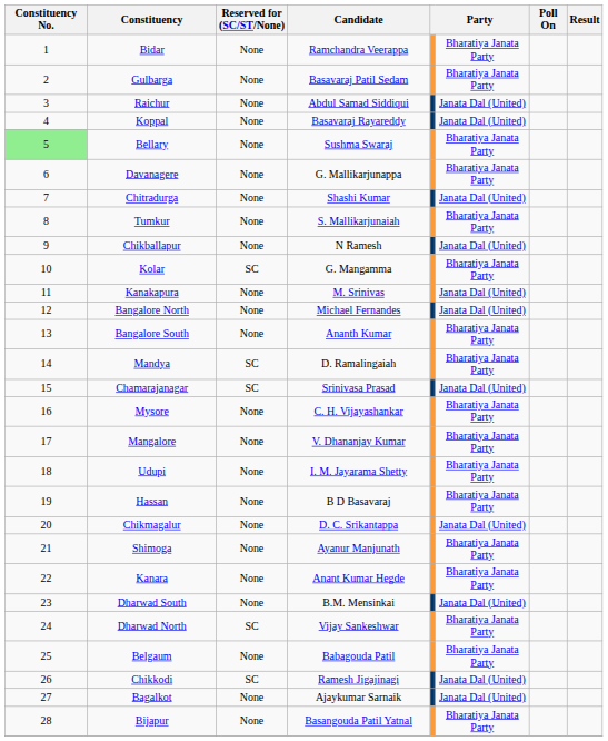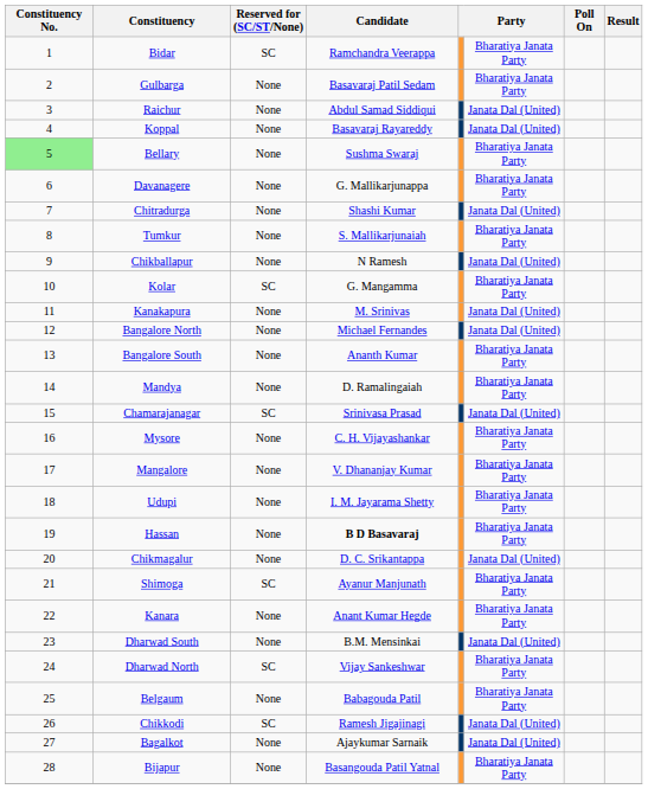 <table class="wikitable sortable" style="text-align:center">
 <tr>
 <th>Constituency No.</th>
 <th style="width:180px;">Constituency</th>
 <th>Reserved for<br>(<a href='#'>SC/ST</a>/None)</th>
 <th style="width:200px;">Candidate</th>
 <th colspan="2">Party</th>
 <th>Poll On</th>
 <th>Result</th>
 </tr>
 <tr>
 <td>1</td>
 <td><a href='#'>Bidar</a></td>
-<td>None</td>
+<td>SC</td>
 <td><a href='#'>Ramchandra Veerappa</a></td>
 <td bgcolor=#FF9933></td>
 <td><a href='#'>Bharatiya Janata Party</a></td>
 <td></td>
 <td></td>
 </tr>
 <tr>
 <td>2</td>
 <td><a href='#'>Gulbarga</a></td>
 <td>None</td>
 <td><a href='#'>Basavaraj Patil Sedam</a></td>
 <td bgcolor=#FF9933></td>
 <td><a href='#'>Bharatiya Janata Party</a></td>
 <td></td>
 <td></td>
 </tr>
 <tr>
 <td>3</td>
 <td><a href='#'>Raichur</a></td>
 <td>None</td>
 <td><a href='#'>Abdul Samad Siddiqui</a></td>
 <td bgcolor=#003366></td>
 <td><a href='#'>Janata Dal (United)</a></td>
 <td></td>
 <td></td>
 </tr>
 <tr>
 <td>4</td>
 <td><a href='#'>Koppal</a></td>
 <td>None</td>
 <td><a href='#'>Basavaraj Rayareddy</a></td>
 <td bgcolor=#003366></td>
 <td><a href='#'>Janata Dal (United)</a></td>
 <td></td>
 <td></td>
 </tr>
 <tr>
 <td style="background: lightgreen;">5</td>
 <td><a href='#'>Bellary</a></td>
 <td>None</td>
 <td><a href='#'>Sushma Swaraj</a></td>
 <td bgcolor=#FF9933></td>
 <td><a href='#'>Bharatiya Janata Party</a></td>
 <td></td>
 <td></td>
 </tr>
 <tr>
 <td>6</td>
 <td><a href='#'>Davanagere</a></td>
 <td>None</td>
 <td>G. Mallikarjunappa</td>
 <td bgcolor=#FF9933></td>
 <td><a href='#'>Bharatiya Janata Party</a></td>
 <td></td>
 <td></td>
 </tr>
 <tr>
 <td>7</td>
 <td><a href='#'>Chitradurga</a></td>
 <td>None</td>
 <td><a href='#'>Shashi Kumar</a></td>
 <td bgcolor=#003366></td>
 <td><a href='#'>Janata Dal (United)</a></td>
 <td></td>
 <td></td>
 </tr>
 <tr>
 <td>8</td>
 <td><a href='#'>Tumkur</a></td>
 <td>None</td>
 <td><a href='#'>S. Mallikarjunaiah</a></td>
 <td bgcolor=#FF9933></td>
 <td><a href='#'>Bharatiya Janata Party</a></td>
 <td></td>
 <td></td>
 </tr>
 <tr>
 <td>9</td>
 <td><a href='#'>Chikballapur</a></td>
 <td>None</td>
 <td>N Ramesh</td>
 <td bgcolor=#003366></td>
 <td><a href='#'>Janata Dal (United)</a></td>
 <td></td>
 <td></td>
 </tr>
 <tr>
 <td>10</td>
 <td><a href='#'>Kolar</a></td>
 <td>SC</td>
 <td>G. Mangamma</td>
 <td bgcolor=#FF9933></td>
 <td><a href='#'>Bharatiya Janata Party</a></td>
 <td></td>
 <td></td>
 </tr>
 <tr>
 <td>11</td>
 <td><a href='#'>Kanakapura</a></td>
 <td>None</td>
 <td><a href='#'>M. Srinivas</a></td>
 <td bgcolor=#FF9933></td>
 <td><a href='#'>Janata Dal (United)</a></td>
 <td></td>
 <td></td>
 </tr>
 <tr>
 <td>12</td>
 <td><a href='#'>Bangalore North</a></td>
 <td>None</td>
 <td><a href='#'>Michael Fernandes</a></td>
 <td bgcolor=#003366></td>
 <td><a href='#'>Janata Dal (United)</a></td>
 <td></td>
 <td></td>
 </tr>
 <tr>
 <td>13</td>
 <td><a href='#'>Bangalore South</a></td>
 <td>None</td>
 <td><a href='#'>Ananth Kumar</a></td>
 <td bgcolor=#FF9933></td>
 <td><a href='#'>Bharatiya Janata Party</a></td>
 <td></td>
 <td></td>
 </tr>
 <tr>
 <td>14</td>
 <td><a href='#'>Mandya</a></td>
-<td>SC</td>
+<td>None</td>
 <td>D. Ramalingaiah</td>
 <td bgcolor=#FF9933></td>
 <td><a href='#'>Bharatiya Janata Party</a></td>
 <td></td>
 <td></td>
 </tr>
 <tr>
 <td>15</td>
 <td><a href='#'>Chamarajanagar</a></td>
 <td>SC</td>
 <td><a href='#'>Srinivasa Prasad</a></td>
 <td bgcolor=#003366></td>
 <td><a href='#'>Janata Dal (United)</a></td>
 <td></td>
 <td></td>
 </tr>
 <tr>
 <td>16</td>
 <td><a href='#'>Mysore</a></td>
 <td>None</td>
 <td><a href='#'>C. H. Vijayashankar</a></td>
 <td bgcolor=#FF9933></td>
 <td><a href='#'>Bharatiya Janata Party</a></td>
 <td></td>
 <td></td>
 </tr>
 <tr>
 <td>17</td>
 <td><a href='#'>Mangalore</a></td>
 <td>None</td>
 <td><a href='#'>V. Dhananjay Kumar</a></td>
 <td bgcolor=#FF9933></td>
 <td><a href='#'>Bharatiya Janata Party</a></td>
 <td></td>
 <td></td>
 </tr>
 <tr>
 <td>18</td>
 <td><a href='#'>Udupi</a></td>
 <td>None</td>
 <td><a href='#'>I. M. Jayarama Shetty</a></td>
 <td bgcolor=#FF9933></td>
 <td><a href='#'>Bharatiya Janata Party</a></td>
 <td></td>
 <td></td>
 </tr>
 <tr>
 <td>19</td>
 <td><a href='#'>Hassan</a></td>
 <td>None</td>
-<td>B D Basavaraj</td>
+<td><strong>B D Basavaraj</strong></td>
 <td bgcolor=#FF9933></td>
 <td><a href='#'>Bharatiya Janata Party</a></td>
 <td></td>
 <td></td>
 </tr>
 <tr>
 <td>20</td>
 <td><a href='#'>Chikmagalur</a></td>
 <td>None</td>
 <td><a href='#'>D. C. Srikantappa</a></td>
 <td bgcolor=#FF9933></td>
 <td><a href='#'>Janata Dal (United)</a></td>
 <td></td>
 <td></td>
 </tr>
 <tr>
 <td>21</td>
 <td><a href='#'>Shimoga</a></td>
-<td>None</td>
+<td>SC</td>
 <td><a href='#'>Ayanur Manjunath</a></td>
 <td bgcolor=#FF9933></td>
 <td><a href='#'>Bharatiya Janata Party</a></td>
 <td></td>
 <td></td>
 </tr>
 <tr>
 <td>22</td>
 <td><a href='#'>Kanara</a></td>
 <td>None</td>
 <td><a href='#'>Anant Kumar Hegde</a></td>
 <td bgcolor=#FF9933></td>
 <td><a href='#'>Bharatiya Janata Party</a></td>
 <td></td>
 <td></td>
 </tr>
 <tr>
 <td>23</td>
 <td><a href='#'>Dharwad South</a></td>
 <td>None</td>
 <td>B.M. Mensinkai</td>
 <td bgcolor=#003366></td>
 <td><a href='#'>Janata Dal (United)</a></td>
 <td></td>
 <td></td>
 </tr>
 <tr>
 <td>24</td>
 <td><a href='#'>Dharwad North</a></td>
 <td>SC</td>
 <td><a href='#'>Vijay Sankeshwar</a></td>
 <td bgcolor=#FF9933></td>
 <td><a href='#'>Bharatiya Janata Party</a></td>
 <td></td>
 <td></td>
 </tr>
 <tr>
 <td>25</td>
 <td><a href='#'>Belgaum</a></td>
 <td>None</td>
 <td><a href='#'>Babagouda Patil</a></td>
 <td bgcolor=#FF9933></td>
 <td><a href='#'>Bharatiya Janata Party</a></td>
 <td></td>
 <td></td>
 </tr>
 <tr>
 <td>26</td>
 <td><a href='#'>Chikkodi</a></td>
 <td>SC</td>
 <td><a href='#'>Ramesh Jigajinagi</a></td>
 <td bgcolor=#003366></td>
 <td><a href='#'>Janata Dal (United)</a></td>
 <td></td>
 <td></td>
 </tr>
 <tr>
 <td>27</td>
 <td><a href='#'>Bagalkot</a></td>
 <td>None</td>
 <td>Ajaykumar Sarnaik</td>
 <td bgcolor=#003366></td>
 <td><a href='#'>Janata Dal (United)</a></td>
 <td></td>
 <td></td>
 </tr>
 <tr>
 <td>28</td>
 <td><a href='#'>Bijapur</a></td>
 <td>None</td>
 <td><a href='#'>Basangouda Patil Yatnal</a></td>
 <td bgcolor=#FF9933></td>
 <td><a href='#'>Bharatiya Janata Party</a></td>
 <td></td>
 <td></td>
 </tr>
 <tr>
 </tr>
 </table>
